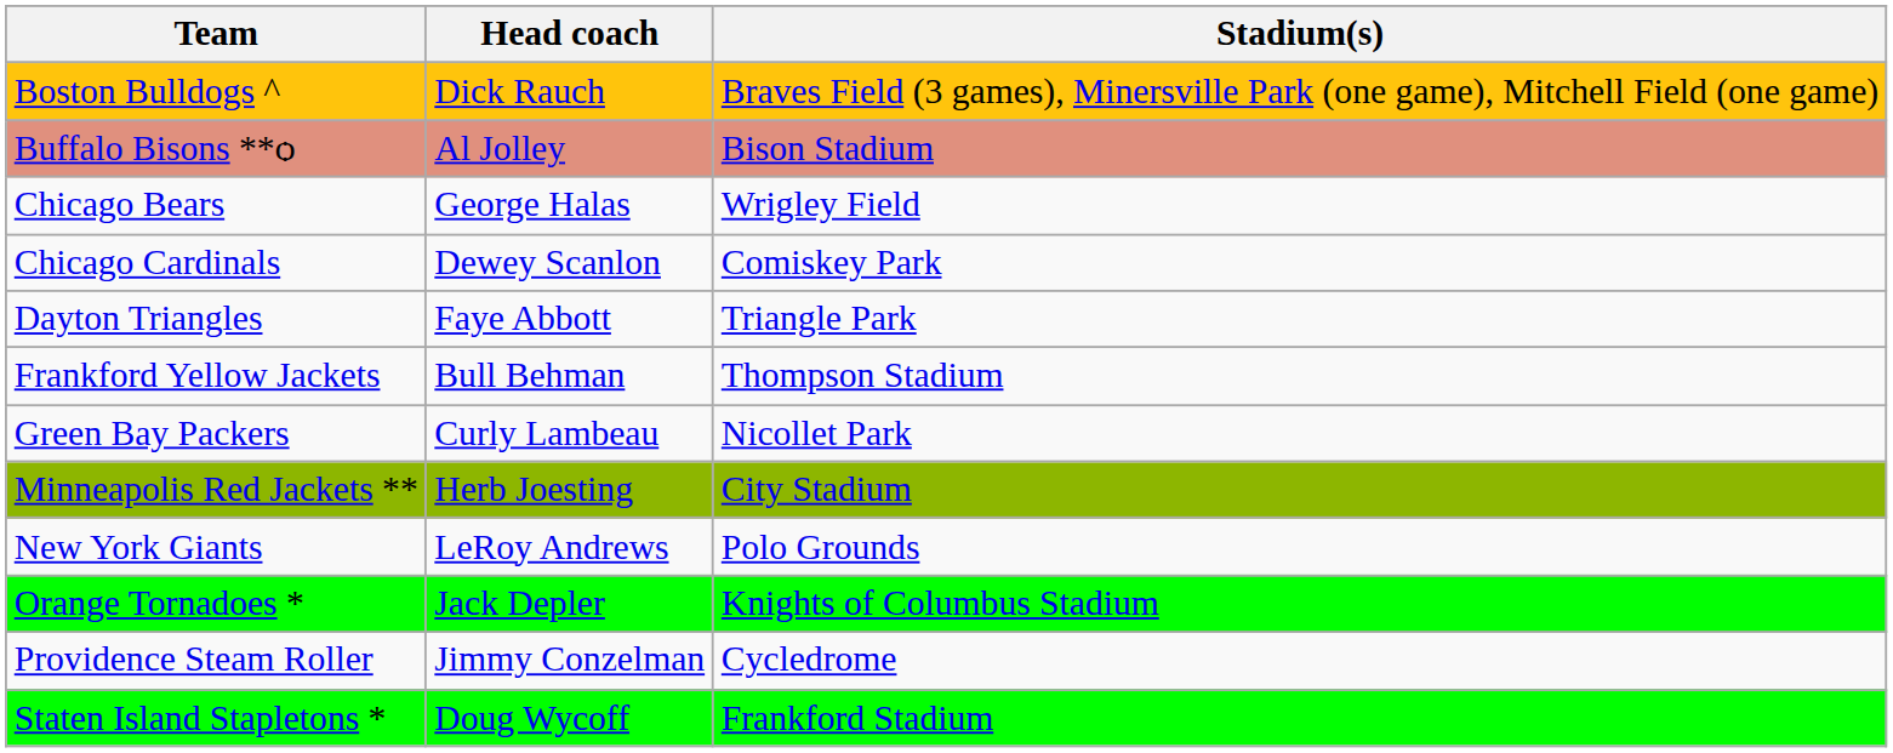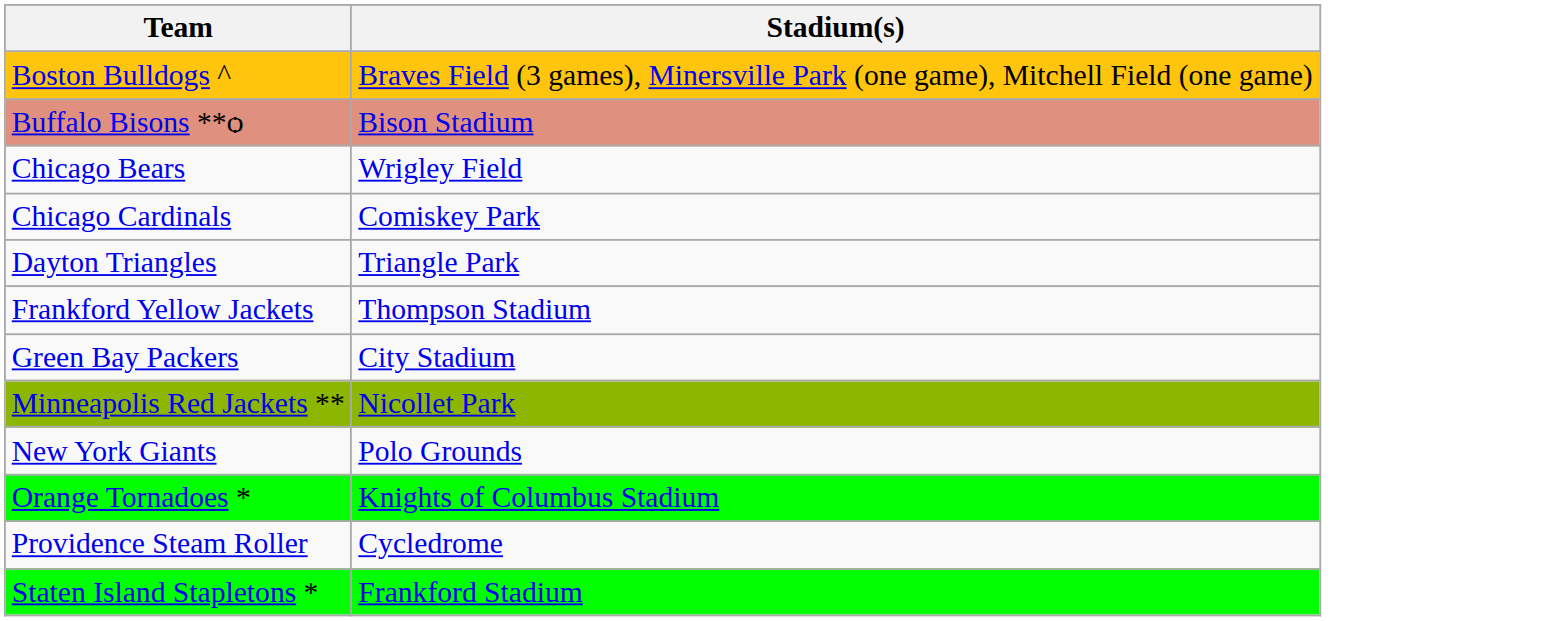 <table class="wikitable">
 <tr>
 <th>Team</th>
-<th>Head coach</th>
 <th>Stadium(s)</th>
 </tr>
 <tr style="background-color:#FFC40C;">
 <td><a href='#'>Boston Bulldogs</a> ^</td>
-<td><a href='#'>Dick Rauch</a></td>
 <td><a href='#'>Braves Field</a> (3 games), <a href='#'>Minersville Park</a> (one game), Mitchell Field (one game)</td>
 </tr>
 <tr style="background-color:#e0907e;">
 <td><a href='#'>Buffalo Bisons</a> **ѻ</td>
-<td><a href='#'>Al Jolley</a></td>
 <td><a href='#'>Bison Stadium</a></td>
 </tr>
 <tr>
 <td><a href='#'>Chicago Bears</a></td>
-<td><a href='#'>George Halas</a></td>
 <td><a href='#'>Wrigley Field</a></td>
 </tr>
 <tr>
 <td><a href='#'>Chicago Cardinals</a></td>
-<td><a href='#'>Dewey Scanlon</a></td>
 <td><a href='#'>Comiskey Park</a></td>
 </tr>
 <tr>
 <td><a href='#'>Dayton Triangles</a></td>
-<td><a href='#'>Faye Abbott</a></td>
 <td><a href='#'>Triangle Park</a></td>
 </tr>
 <tr>
 <td><a href='#'>Frankford Yellow Jackets</a></td>
-<td><a href='#'>Bull Behman</a></td>
 <td><a href='#'>Thompson Stadium</a></td>
 </tr>
 <tr>
 <td><a href='#'>Green Bay Packers</a></td>
-<td><a href='#'>Curly Lambeau</a></td>
-<td><a href='#'>Nicollet Park</a></td>
+<td><a href='#'>City Stadium</a></td>
 </tr>
 <tr style="background-color:#8DB600;">
 <td><a href='#'>Minneapolis Red Jackets</a> **</td>
-<td><a href='#'>Herb Joesting</a></td>
-<td><a href='#'>City Stadium</a></td>
+<td><a href='#'>Nicollet Park</a></td>
 </tr>
 <tr>
 <td><a href='#'>New York Giants</a></td>
-<td><a href='#'>LeRoy Andrews</a></td>
 <td><a href='#'>Polo Grounds</a></td>
 </tr>
 <tr style="background-color:#00FF00;">
 <td><a href='#'>Orange Tornadoes</a> *</td>
-<td><a href='#'>Jack Depler</a></td>
 <td><a href='#'>Knights of Columbus Stadium</a></td>
 </tr>
 <tr>
 <td><a href='#'>Providence Steam Roller</a></td>
-<td><a href='#'>Jimmy Conzelman</a></td>
 <td><a href='#'>Cycledrome</a></td>
 </tr>
 <tr style="background-color:#00FF00;">
 <td><a href='#'>Staten Island Stapletons</a> *</td>
-<td><a href='#'>Doug Wycoff</a></td>
 <td><a href='#'>Frankford Stadium</a></td>
 </tr>
 </table>
